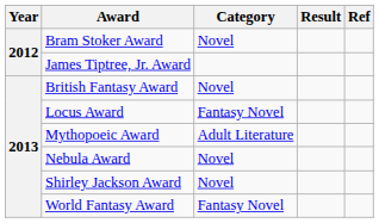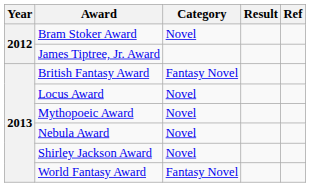 <table class="wikitable sortable">
 <tr>
 <th>Year</th>
 <th>Award</th>
 <th>Category</th>
 <th>Result</th>
 <th>Ref</th>
 </tr>
 <tr>
 <th rowspan="2">2012</th>
 <td><a href='#'>Bram Stoker Award</a></td>
 <td><a href='#'>Novel</a></td>
 <td></td>
 <td></td>
 </tr>
 <tr>
 <td><a href='#'>James Tiptree, Jr. Award</a></td>
 <td></td>
 <td></td>
 <td></td>
 </tr>
 <tr>
 <th rowspan="6">2013</th>
 <td><a href='#'>British Fantasy Award</a></td>
+<td><a href='#'>Fantasy Novel</a></td>
+<td></td>
+<td></td>
+</tr>
+<tr>
+<td><a href='#'>Locus Award</a></td>
 <td><a href='#'>Novel</a></td>
 <td></td>
 <td></td>
 </tr>
 <tr>
-<td><a href='#'>Locus Award</a></td>
-<td><a href='#'>Fantasy Novel</a></td>
-<td></td>
-<td></td>
-</tr>
-<tr>
 <td><a href='#'>Mythopoeic Award</a></td>
-<td><a href='#'>Adult Literature</a></td>
+<td><a href='#'>Novel</a></td>
 <td></td>
 <td></td>
 </tr>
 <tr>
 <td><a href='#'>Nebula Award</a></td>
 <td><a href='#'>Novel</a></td>
 <td></td>
 <td></td>
 </tr>
 <tr>
 <td><a href='#'>Shirley Jackson Award</a></td>
 <td><a href='#'>Novel</a></td>
 <td></td>
 <td></td>
 </tr>
 <tr>
 <td><a href='#'>World Fantasy Award</a></td>
 <td><a href='#'>Fantasy Novel</a></td>
 <td></td>
 <td></td>
 </tr>
 </table>
